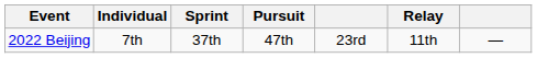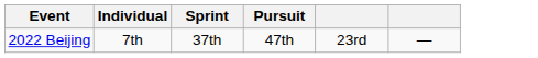 <table class="wikitable" style="text-align: center;">
 <tr>
 <th>Event</th>
 <th style="width:70px;">Individual</th>
 <th style="width:70px;">Sprint</th>
 <th style="width:70px;">Pursuit</th>
 <th style="width:70px;"></th>
-<th style="width:70px;">Relay</th>
 <th style="width:70px;"></th>
 </tr>
 <tr>
 <td align=left> <a href='#'>2022 Beijing</a></td>
 <td>7th</td>
 <td>37th</td>
 <td>47th</td>
 <td>23rd</td>
-<td>11th</td>
 <td>—</td>
 </tr>
 </table>
